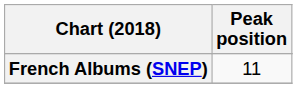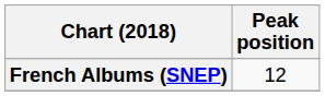 <table class="wikitable sortable plainrowheaders" style="text-align:center">
 <tr>
 <th scope="col">Chart (2018)</th>
 <th scope="col">Peak<br>position</th>
 </tr>
 <tr>
 </tr>
 <tr>
 <th scope="row">French Albums (<a href='#'>SNEP</a>)</th>
-<td>11</td>
+<td>12</td>
 </tr>
 <tr>
 </tr>
 </table>
